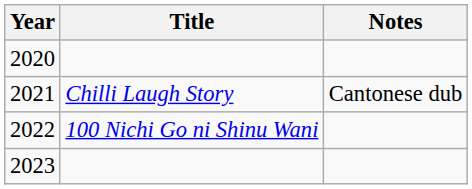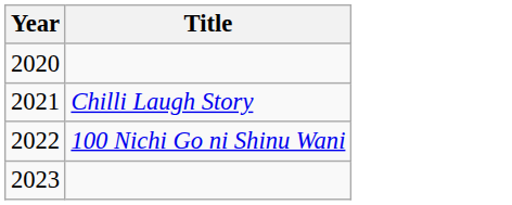 <table class="wikitable sortable">
 <tr>
 <th>Year</th>
 <th>Title</th>
-<th class="unsortable">Notes</th>
 </tr>
 <tr>
 <td>2020</td>
-<td></td>
 <td></td>
 </tr>
 <tr>
 <td>2021</td>
 <td><em><a href='#'>Chilli Laugh Story</a></em></td>
-<td>Cantonese dub</td>
 </tr>
 <tr>
 <td>2022</td>
 <td><em><a href='#'>100 Nichi Go ni Shinu Wani</a></em></td>
-<td></td>
 </tr>
 <tr>
 <td>2023</td>
 <td></td>
-<td></td>
 </tr>
 </table>
